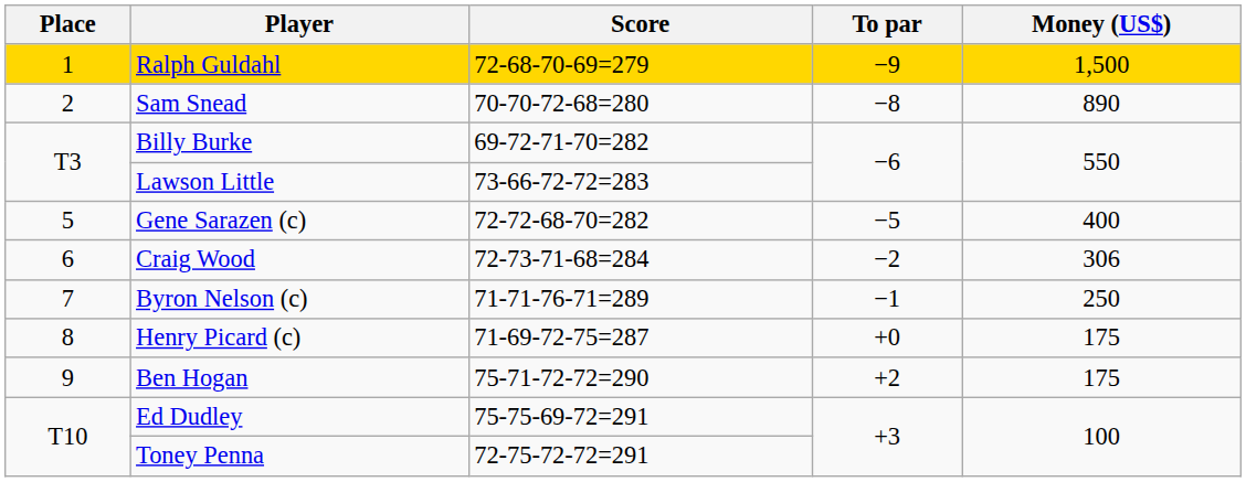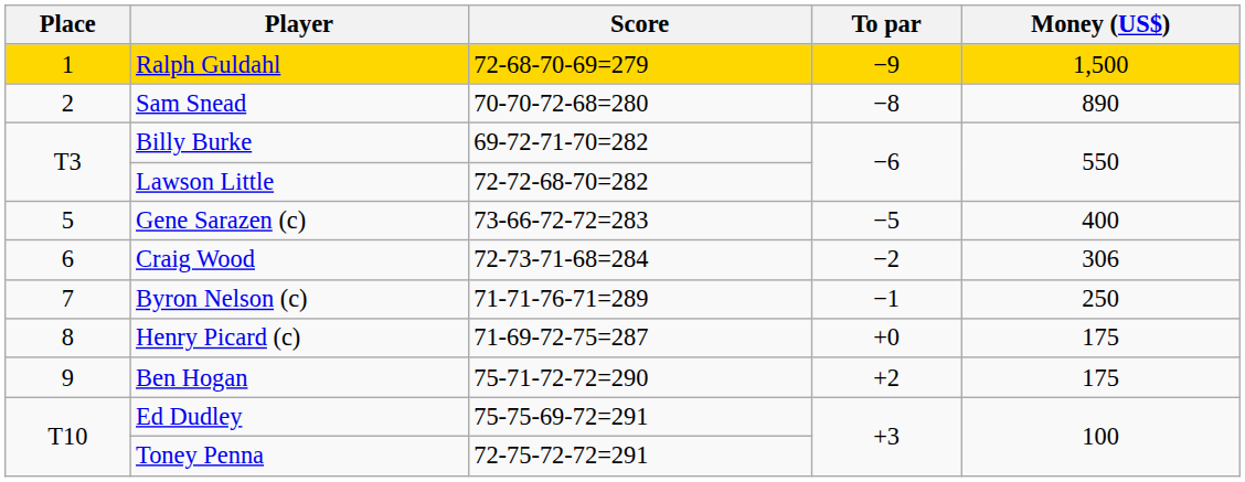 <table class="wikitable" style="width:50em;margin-bottom:0;">
 <tr>
 <th>Place</th>
 <th>Player</th>
 <th>Score</th>
 <th>To par</th>
 <th>Money (<a href='#'>US$</a>)</th>
 </tr>
 <tr style="background:gold">
 <td align=center>1</td>
 <td> <a href='#'>Ralph Guldahl</a></td>
 <td>72-68-70-69=279</td>
 <td align=center>−9</td>
 <td align=center>1,500</td>
 </tr>
 <tr>
 <td align=center>2</td>
 <td> <a href='#'>Sam Snead</a></td>
 <td>70-70-72-68=280</td>
 <td align=center>−8</td>
 <td align=center>890</td>
 </tr>
 <tr>
 <td rowspan=2 align=center>T3</td>
 <td> <a href='#'>Billy Burke</a></td>
 <td>69-72-71-70=282</td>
 <td rowspan=2 align=center>−6</td>
 <td rowspan=2 align=center>550</td>
 </tr>
 <tr>
 <td> <a href='#'>Lawson Little</a></td>
-<td>73-66-72-72=283</td>
+<td>72-72-68-70=282</td>
 </tr>
 <tr>
 <td align=center>5</td>
 <td> <a href='#'>Gene Sarazen</a> (c)</td>
-<td>72-72-68-70=282</td>
+<td>73-66-72-72=283</td>
 <td align=center>−5</td>
 <td align=center>400</td>
 </tr>
 <tr>
 <td align=center>6</td>
 <td> <a href='#'>Craig Wood</a></td>
 <td>72-73-71-68=284</td>
 <td align=center>−2</td>
 <td align=center>306</td>
 </tr>
 <tr>
 <td align=center>7</td>
 <td> <a href='#'>Byron Nelson</a> (c)</td>
 <td>71-71-76-71=289</td>
 <td align=center>−1</td>
 <td align=center>250</td>
 </tr>
 <tr>
 <td align=center>8</td>
 <td> <a href='#'>Henry Picard</a> (c)</td>
 <td>71-69-72-75=287</td>
 <td align=center>+0</td>
 <td align=center>175</td>
 </tr>
 <tr>
 <td align=center>9</td>
 <td> <a href='#'>Ben Hogan</a></td>
 <td>75-71-72-72=290</td>
 <td align=center>+2</td>
 <td align=center>175</td>
 </tr>
 <tr>
 <td rowspan=2 align=center>T10</td>
 <td> <a href='#'>Ed Dudley</a></td>
 <td>75-75-69-72=291</td>
 <td rowspan=2 align=center>+3</td>
 <td rowspan=2 align=center>100</td>
 </tr>
 <tr>
 <td> <a href='#'>Toney Penna</a></td>
 <td>72-75-72-72=291</td>
 </tr>
 </table>
